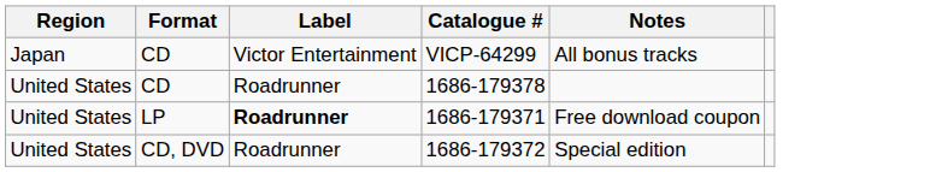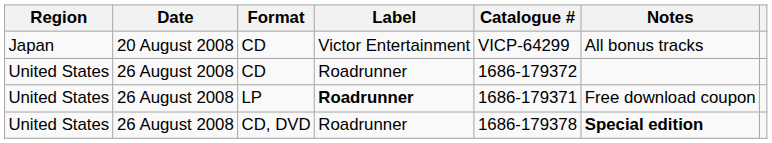 <table class="wikitable" style="margin:0.5em 1em 1em 0; float:left">
 <tr>
 <th>Region</th>
+<th>Date</th>
 <th>Format</th>
 <th>Label</th>
 <th>Catalogue #</th>
 <th>Notes</th>
 <th class="unsortable"></th>
 </tr>
 <tr>
 <td>Japan</td>
+<td>20 August 2008</td>
 <td>CD</td>
 <td>Victor Entertainment</td>
 <td>VICP-64299</td>
 <td>All bonus tracks</td>
 <td></td>
 </tr>
 <tr>
 <td>United States</td>
+<td>26 August 2008</td>
 <td>CD</td>
 <td>Roadrunner</td>
-<td>1686-179378</td>
+<td>1686-179372</td>
 <td></td>
 <td></td>
 </tr>
 <tr>
 <td>United States</td>
+<td>26 August 2008</td>
 <td>LP</td>
 <td><strong>Roadrunner</strong></td>
 <td>1686-179371</td>
 <td>Free download coupon</td>
 <td></td>
 </tr>
 <tr>
 <td>United States</td>
+<td>26 August 2008</td>
 <td>CD, DVD</td>
 <td>Roadrunner</td>
-<td>1686-179372</td>
-<td>Special edition</td>
+<td>1686-179378</td>
+<td><strong>Special edition</strong></td>
 <td></td>
 </tr>
 </table>
